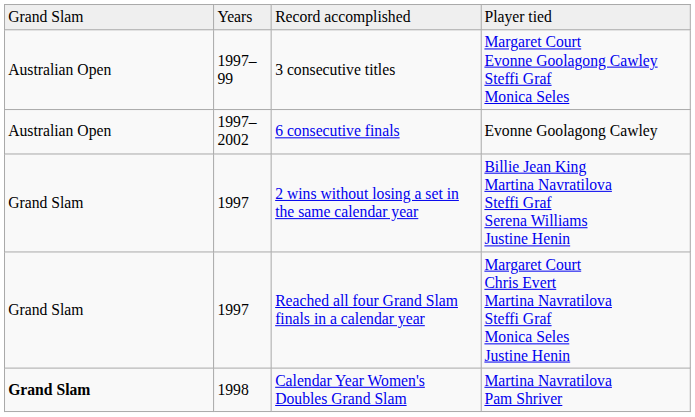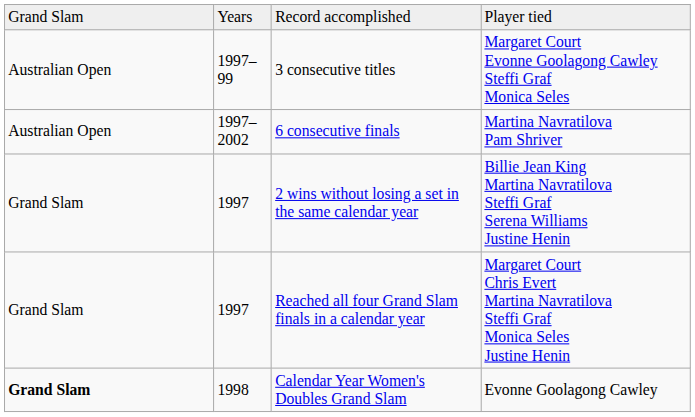 <table class=wikitable style=font-size:97%>
 <tr style="background:#efefef;">
 <td width=200>Grand Slam</td>
 <td width=50>Years</td>
 <td width=200>Record accomplished</td>
 <td width=200>Player tied</td>
 </tr>
 <tr>
 <td>Australian Open</td>
 <td>1997–99</td>
 <td>3 consecutive titles</td>
 <td><a href='#'>Margaret Court</a> <br> <a href='#'>Evonne Goolagong Cawley</a> <br> <a href='#'>Steffi Graf</a> <br> <a href='#'>Monica Seles</a></td>
 </tr>
 <tr>
 <td>Australian Open</td>
 <td>1997–2002</td>
 <td><a href='#'>6 consecutive finals</a></td>
-<td>Evonne Goolagong Cawley</td>
+<td><a href='#'>Martina Navratilova</a> <br> <a href='#'>Pam Shriver</a></td>
 </tr>
 <tr>
 <td>Grand Slam</td>
 <td>1997</td>
 <td><a href='#'>2 wins without losing a set in the same calendar year</a></td>
 <td><a href='#'>Billie Jean King</a> <br> <a href='#'>Martina Navratilova</a> <br> <a href='#'>Steffi Graf</a> <br> <a href='#'>Serena Williams</a> <br> <a href='#'>Justine Henin</a></td>
 </tr>
 <tr>
 <td>Grand Slam</td>
 <td>1997</td>
 <td><a href='#'>Reached all four Grand Slam finals in a calendar year</a></td>
 <td><a href='#'>Margaret Court</a> <br> <a href='#'>Chris Evert</a> <br> <a href='#'>Martina Navratilova</a> <br> <a href='#'>Steffi Graf</a> <br> <a href='#'>Monica Seles</a> <br> <a href='#'>Justine Henin</a></td>
 </tr>
 <tr>
 <td><strong>Grand Slam</strong></td>
 <td>1998</td>
 <td><a href='#'>Calendar Year Women's Doubles Grand Slam</a></td>
-<td><a href='#'>Martina Navratilova</a> <br> <a href='#'>Pam Shriver</a></td>
+<td>Evonne Goolagong Cawley</td>
 </tr>
 </table>
